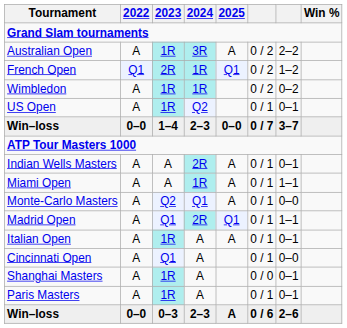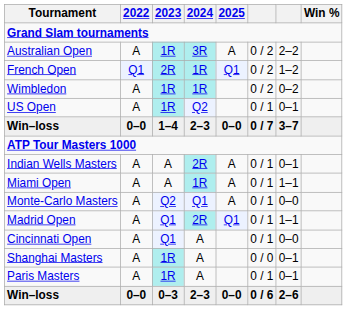 <table class="wikitable" style=text-align:center>
 <tr>
 <th>Tournament</th>
 <th><a href='#'>2022</a></th>
 <th><a href='#'>2023</a></th>
 <th><a href='#'>2024</a></th>
 <th><a href='#'>2025</a></th>
 <th></th>
 <th></th>
 <th>Win %</th>
 </tr>
 <tr>
 <td colspan="8" align="left"><strong><a href='#'>Grand Slam tournaments</a></strong></td>
 </tr>
 <tr>
 <td align=left><a href='#'>Australian Open</a></td>
 <td>A</td>
 <td bgcolor=afeeee><a href='#'>1R</a></td>
 <td bgcolor=afeeee><a href='#'>3R</a></td>
 <td>A</td>
 <td>0 / 2</td>
 <td>2–2</td>
 <td></td>
 </tr>
 <tr>
 <td align=left><a href='#'>French Open</a></td>
 <td bgcolor=ecf2ff><a href='#'>Q1</a></td>
 <td bgcolor=afeeee><a href='#'>2R</a></td>
 <td bgcolor=afeeee><a href='#'>1R</a></td>
 <td bgcolor=ecf2ff><a href='#'>Q1</a></td>
 <td>0 / 2</td>
 <td>1–2</td>
 <td></td>
 </tr>
 <tr>
 <td align=left><a href='#'>Wimbledon</a></td>
 <td>A</td>
 <td bgcolor=afeeee><a href='#'>1R</a></td>
 <td bgcolor=afeeee><a href='#'>1R</a></td>
 <td></td>
 <td>0 / 2</td>
 <td>0–2</td>
 <td></td>
 </tr>
 <tr>
 <td align=left><a href='#'>US Open</a></td>
 <td>A</td>
 <td bgcolor=afeeee><a href='#'>1R</a></td>
 <td bgcolor=ecf2ff><a href='#'>Q2</a></td>
 <td></td>
 <td>0 / 1</td>
 <td>0–1</td>
 <td></td>
 </tr>
 <tr style=background:#efefef;font-weight:bold>
 <td align=left>Win–loss</td>
 <td>0–0</td>
 <td>1–4</td>
 <td>2–3</td>
 <td>0–0</td>
 <td>0 / 7</td>
 <td>3–7</td>
 <td></td>
 </tr>
 <tr>
 <td colspan="8" align="left"><strong><a href='#'>ATP Tour Masters 1000</a></strong></td>
 </tr>
 <tr>
 <td align=left><a href='#'>Indian Wells Masters</a></td>
 <td>A</td>
 <td>A</td>
 <td bgcolor=afeeee><a href='#'>2R</a></td>
 <td>A</td>
 <td>0 / 1</td>
 <td>0–1</td>
 <td></td>
 </tr>
 <tr>
 <td align=left><a href='#'>Miami Open</a></td>
 <td>A</td>
 <td>A</td>
 <td bgcolor=afeeee><a href='#'>1R</a></td>
 <td>A</td>
 <td>0 / 1</td>
 <td>1–1</td>
 <td></td>
 </tr>
 <tr>
 <td style=text-align:left><a href='#'>Monte-Carlo Masters</a></td>
 <td>A</td>
 <td bgcolor=ecf2ff><a href='#'>Q2</a></td>
 <td bgcolor=ecf2ff><a href='#'>Q1</a></td>
 <td>A</td>
 <td>0 / 1</td>
 <td>0–0</td>
 <td></td>
 </tr>
 <tr>
 <td align=left><a href='#'>Madrid Open</a></td>
 <td>A</td>
 <td bgcolor=ecf2ff><a href='#'>Q1</a></td>
 <td bgcolor=afeeee><a href='#'>2R</a></td>
 <td bgcolor=ecf2ff><a href='#'>Q1</a></td>
 <td>0 / 1</td>
 <td>1–1</td>
 <td></td>
 </tr>
 <tr>
-<td style=text-align:left><a href='#'>Italian Open</a></td>
-<td>A</td>
-<td bgcolor=afeeee><a href='#'>1R</a></td>
-<td>A</td>
-<td>A</td>
-<td>0 / 1</td>
-<td>0–1</td>
-<td></td>
-</tr>
-<tr>
 <td align=left><a href='#'>Cincinnati Open</a></td>
 <td>A</td>
 <td bgcolor=ecf2ff><a href='#'>Q1</a></td>
 <td>A</td>
 <td></td>
 <td>0 / 1</td>
 <td>0–0</td>
 <td></td>
 </tr>
 <tr>
 <td style=text-align:left><a href='#'>Shanghai Masters</a></td>
 <td>A</td>
 <td bgcolor=afeeee><a href='#'>1R</a></td>
 <td>A</td>
 <td></td>
 <td>0 / 0</td>
 <td>0–1</td>
 <td></td>
 </tr>
 <tr>
 <td style=text-align:left><a href='#'>Paris Masters</a></td>
 <td>A</td>
 <td bgcolor=afeeee><a href='#'>1R</a></td>
 <td>A</td>
 <td></td>
 <td>0 / 1</td>
 <td>0–1</td>
 <td></td>
 </tr>
 <tr style=background:#efefef;font-weight:bold>
 <td align=left>Win–loss</td>
 <td>0–0</td>
 <td>0–3</td>
 <td>2–3</td>
-<td>A</td>
+<td>0–0</td>
 <td>0 / 6</td>
 <td>2–6</td>
 <td></td>
 </tr>
 </table>
